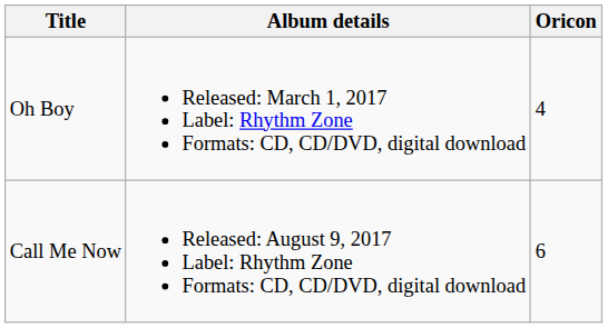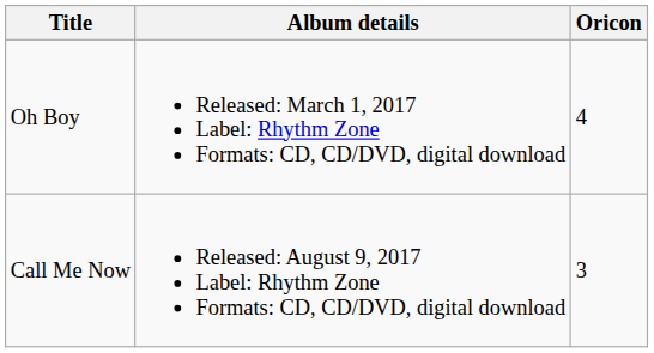 <table class="wikitable">
 <tr>
 <th>Title</th>
 <th>Album details</th>
 <th>Oricon </th>
 </tr>
 <tr>
 <td>Oh Boy</td>
 <td><br><ul><li>Released: March 1, 2017</li><li>Label: <a href='#'>Rhythm Zone</a></li><li>Formats: CD, CD/DVD, digital download</li></ul></td>
 <td>4</td>
 </tr>
 <tr>
 <td>Call Me Now</td>
 <td><br><ul><li>Released: August 9, 2017</li><li>Label: Rhythm Zone</li><li>Formats: CD, CD/DVD, digital download</li></ul></td>
-<td>6</td>
+<td>3</td>
 </tr>
 </table>
